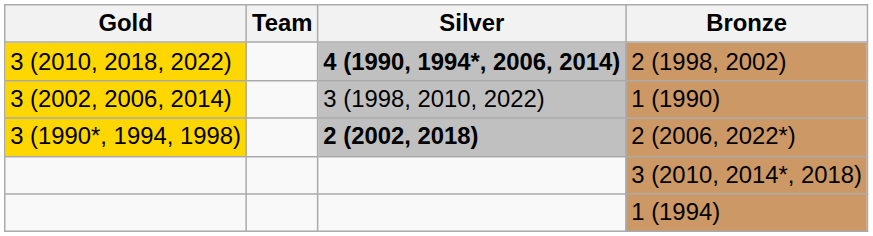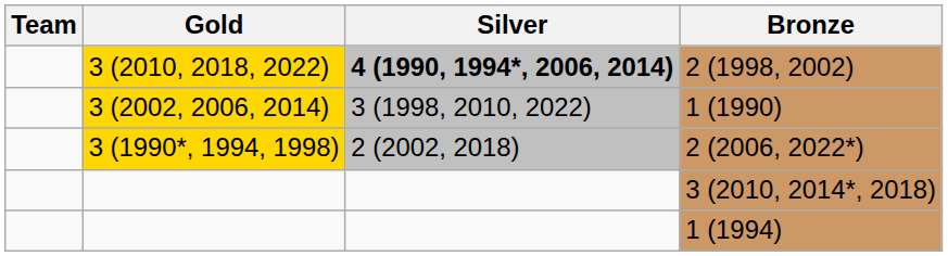 <table class=wikitable>
 <tr>
+<th>Team</th>
 <th>Gold</th>
-<th>Team</th>
 <th>Silver</th>
 <th>Bronze</th>
 </tr>
 <tr>
+<td></td>
 <td style=background:gold>3 (2010, 2018, 2022)</td>
-<td></td>
 <td style=background:silver><strong>4 (1990, 1994*, 2006, 2014)</strong></td>
 <td style=background:#cc9966>2 (1998, 2002)</td>
 </tr>
 <tr>
+<td></td>
 <td style=background:gold>3 (2002, 2006, 2014)</td>
-<td></td>
 <td style=background:silver>3 (1998, 2010, 2022)</td>
 <td style=background:#cc9966>1 (1990)</td>
 </tr>
 <tr>
+<td></td>
 <td style=background:gold>3 (1990*, 1994, 1998)</td>
-<td></td>
-<td style=background:silver><strong>2 (2002, 2018)</strong></td>
+<td style=background:silver>2 (2002, 2018)</td>
 <td style=background:#cc9966>2 (2006, 2022*)</td>
 </tr>
 <tr>
 <td></td>
 <td></td>
 <td></td>
 <td style=background:#cc9966>3 (2010, 2014*, 2018)</td>
 </tr>
 <tr>
 <td></td>
 <td></td>
 <td></td>
 <td style=background:#cc9966>1 (1994)</td>
 </tr>
 </table>
